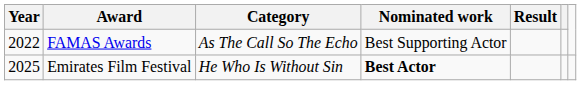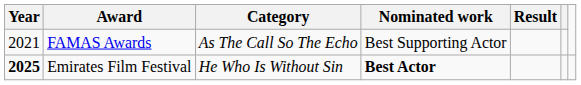 <table class="wikitable">
 <tr>
 <th>Year</th>
 <th>Award</th>
 <th>Category</th>
 <th>Nominated work</th>
 <th>Result</th>
 <th></th>
 </tr>
 <tr>
-<td>2022</td>
+<td>2021</td>
 <td><a href='#'>FAMAS Awards</a></td>
 <td><em>As The Call So The Echo</em></td>
 <td>Best Supporting Actor</td>
 <td></td>
 <td></td>
 </tr>
 <tr>
-<td>2025</td>
+<td><strong>2025</strong></td>
 <td>Emirates Film Festival</td>
 <td><em>He Who Is Without Sin</em></td>
 <td><strong>Best Actor</strong></td>
 <td></td>
 <td></td>
 <td></td>
 </tr>
 </table>
